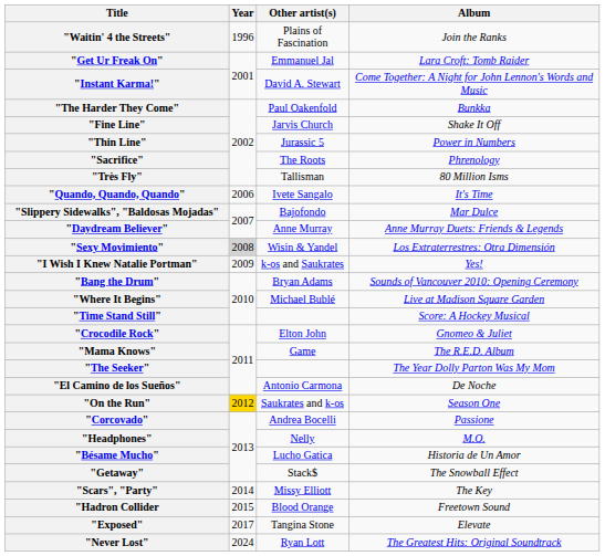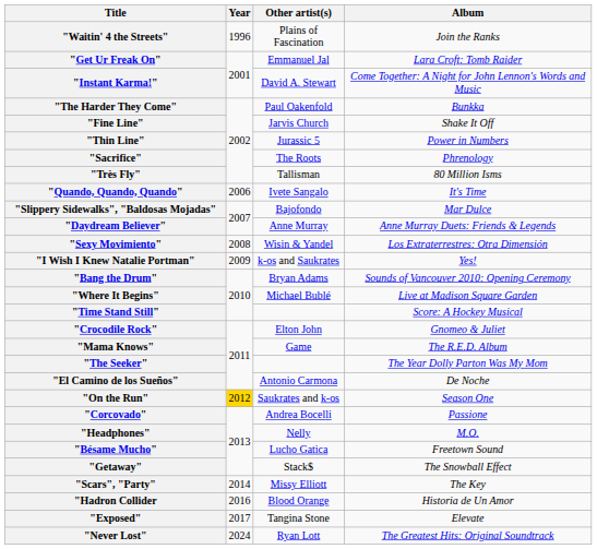 <table class="wikitable plainrowheaders" style="text-align:center;">
 <tr>
 <th scope="col" style="width:20em;">Title</th>
 <th scope="col">Year</th>
 <th scope="col">Other artist(s)</th>
 <th scope="col">Album</th>
 </tr>
 <tr>
 <th scope="row">"Waitin' 4 the Streets"</th>
 <td>1996</td>
 <td>Plains of Fascination</td>
 <td><em>Join the Ranks</em></td>
 </tr>
 <tr>
 <th scope="row">"<a href='#'>Get Ur Freak On</a>" </th>
 <td rowspan="2">2001</td>
 <td><a href='#'>Emmanuel Jal</a></td>
 <td><em><a href='#'>Lara Croft: Tomb Raider</a></em></td>
 </tr>
 <tr>
 <th scope="row">"<a href='#'>Instant Karma!</a>"</th>
 <td><a href='#'>David A. Stewart</a></td>
 <td><em><a href='#'>Come Together: A Night for John Lennon's Words and Music</a></em></td>
 </tr>
 <tr>
 <th scope="row">"The Harder They Come"</th>
 <td rowspan="5">2002</td>
 <td><a href='#'>Paul Oakenfold</a></td>
 <td><em><a href='#'>Bunkka</a></em></td>
 </tr>
 <tr>
 <th scope="row">"Fine Line"</th>
 <td><a href='#'>Jarvis Church</a></td>
 <td><em>Shake It Off</em></td>
 </tr>
 <tr>
 <th scope="row">"Thin Line"</th>
 <td><a href='#'>Jurassic 5</a></td>
 <td><em><a href='#'>Power in Numbers</a></em></td>
 </tr>
 <tr>
 <th scope="row">"Sacrifice"</th>
 <td><a href='#'>The Roots</a></td>
 <td><em><a href='#'>Phrenology</a></em></td>
 </tr>
 <tr>
 <th scope="row">"Très Fly"</th>
 <td>Tallisman</td>
 <td><em>80 Million Isms</em></td>
 </tr>
 <tr>
 <th scope="row">"<a href='#'>Quando, Quando, Quando</a>"</th>
 <td rowspan="1">2006</td>
 <td><a href='#'>Ivete Sangalo</a></td>
 <td><em><a href='#'>It's Time</a></em></td>
 </tr>
 <tr>
 <th scope="row">"Slippery Sidewalks", "Baldosas Mojadas"</th>
 <td rowspan="2">2007</td>
 <td><a href='#'>Bajofondo</a></td>
 <td><em><a href='#'>Mar Dulce</a></em></td>
 </tr>
 <tr>
 <th scope="row">"<a href='#'>Daydream Believer</a>"</th>
 <td><a href='#'>Anne Murray</a></td>
 <td><em><a href='#'>Anne Murray Duets: Friends & Legends</a></em></td>
 </tr>
 <tr>
 <th scope="row">"<a href='#'>Sexy Movimiento</a>" </th>
-<td style="background: lightgrey;">2008</td>
+<td>2008</td>
 <td><a href='#'>Wisin & Yandel</a></td>
 <td><em><a href='#'>Los Extraterrestres: Otra Dimensión</a></em></td>
 </tr>
 <tr>
 <th scope="row">"I Wish I Knew Natalie Portman"</th>
 <td>2009</td>
 <td><a href='#'>k-os</a> and <a href='#'>Saukrates</a></td>
 <td><em><a href='#'>Yes!</a></em></td>
 </tr>
 <tr>
 <th scope="row">"<a href='#'>Bang the Drum</a>"</th>
 <td rowspan="3">2010</td>
 <td><a href='#'>Bryan Adams</a></td>
 <td><em><a href='#'>Sounds of Vancouver 2010: Opening Ceremony</a></em></td>
 </tr>
 <tr>
 <th scope="row">"Where It Begins"</th>
 <td><a href='#'>Michael Bublé</a></td>
 <td><em><a href='#'>Live at Madison Square Garden</a></em></td>
 </tr>
 <tr>
 <th scope="row">"<a href='#'>Time Stand Still</a>"</th>
 <td></td>
 <td><em><a href='#'>Score: A Hockey Musical</a></em></td>
 </tr>
 <tr>
 <th scope="row">"<a href='#'>Crocodile Rock</a>"</th>
 <td rowspan="4">2011</td>
 <td><a href='#'>Elton John</a></td>
 <td><em><a href='#'>Gnomeo & Juliet</a></em></td>
 </tr>
 <tr>
 <th scope="row">"Mama Knows"</th>
 <td><a href='#'>Game</a></td>
 <td><em><a href='#'>The R.E.D. Album</a></em></td>
 </tr>
 <tr>
 <th scope="row">"<a href='#'>The Seeker</a>"</th>
 <td></td>
 <td><em><a href='#'>The Year Dolly Parton Was My Mom</a></em></td>
 </tr>
 <tr>
 <th scope="row">"El Camino de los Sueños"</th>
 <td><a href='#'>Antonio Carmona</a></td>
 <td><em>De Noche</em></td>
 </tr>
 <tr>
 <th scope="row">"On the Run"</th>
 <td rowspan="1" style="background: gold;">2012</td>
 <td><a href='#'>Saukrates</a> and <a href='#'>k-os</a></td>
 <td><em><a href='#'>Season One</a></em></td>
 </tr>
 <tr>
 <th scope="row">"<a href='#'>Corcovado</a>"</th>
 <td rowspan="4">2013</td>
 <td><a href='#'>Andrea Bocelli</a></td>
 <td><em><a href='#'>Passione</a></em></td>
 </tr>
 <tr>
 <th scope="row">"Headphones"</th>
 <td><a href='#'>Nelly</a></td>
 <td><em><a href='#'>M.O.</a></em></td>
 </tr>
 <tr>
 <th scope="row">"<a href='#'>Bésame Mucho</a>"</th>
 <td><a href='#'>Lucho Gatica</a></td>
-<td><em>Historia de Un Amor</em></td>
+<td><em>Freetown Sound</em></td>
 </tr>
 <tr>
 <th scope="row">"Getaway"</th>
 <td>Stack$</td>
 <td><em>The Snowball Effect</em></td>
 </tr>
 <tr>
 <th scope="row">"Scars", "Party"</th>
 <td>2014</td>
 <td><a href='#'>Missy Elliott</a></td>
 <td><em>The Key</em></td>
 </tr>
 <tr>
 <th scope="row">"Hadron Collider</th>
-<td>2015</td>
+<td>2016</td>
 <td><a href='#'>Blood Orange</a></td>
-<td><em>Freetown Sound</em></td>
+<td><em>Historia de Un Amor</em></td>
 </tr>
 <tr>
 <th scope="row">"Exposed"</th>
 <td>2017</td>
 <td>Tangina Stone</td>
 <td><em>Elevate</em></td>
 </tr>
 <tr>
 <th scope="row">"Never Lost"</th>
 <td>2024</td>
 <td><a href='#'>Ryan Lott</a></td>
 <td><a href='#'><em>The Greatest Hits: Original Soundtrack</em></a></td>
 </tr>
 </table>
